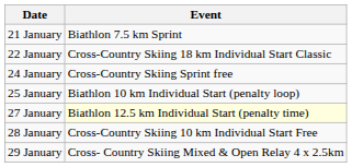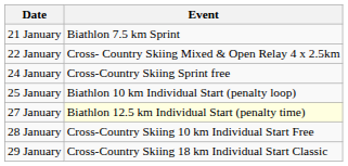 <table class=wikitable>
 <tr>
 <th>Date</th>
 <th>Event</th>
 </tr>
 <tr>
 <td>21 January</td>
 <td>Biathlon 7.5 km Sprint</td>
 </tr>
 <tr>
 <td>22 January</td>
-<td>Cross-Country Skiing 18 km Individual Start Classic</td>
+<td>Cross- Country Skiing Mixed & Open Relay 4 x 2.5km</td>
 </tr>
 <tr>
 <td>24 January</td>
 <td>Cross-Country Skiing Sprint free</td>
 </tr>
 <tr>
 <td>25 January</td>
 <td>Biathlon 10 km Individual Start (penalty loop)</td>
 </tr>
 <tr>
 <td>27 January</td>
 <td style="background: lightyellow;">Biathlon 12.5 km Individual Start (penalty time)</td>
 </tr>
 <tr>
 <td>28 January</td>
 <td>Cross-Country Skiing 10 km Individual Start Free</td>
 </tr>
 <tr>
 <td>29 January</td>
-<td>Cross- Country Skiing Mixed & Open Relay 4 x 2.5km</td>
+<td>Cross-Country Skiing 18 km Individual Start Classic</td>
 </tr>
 </table>
